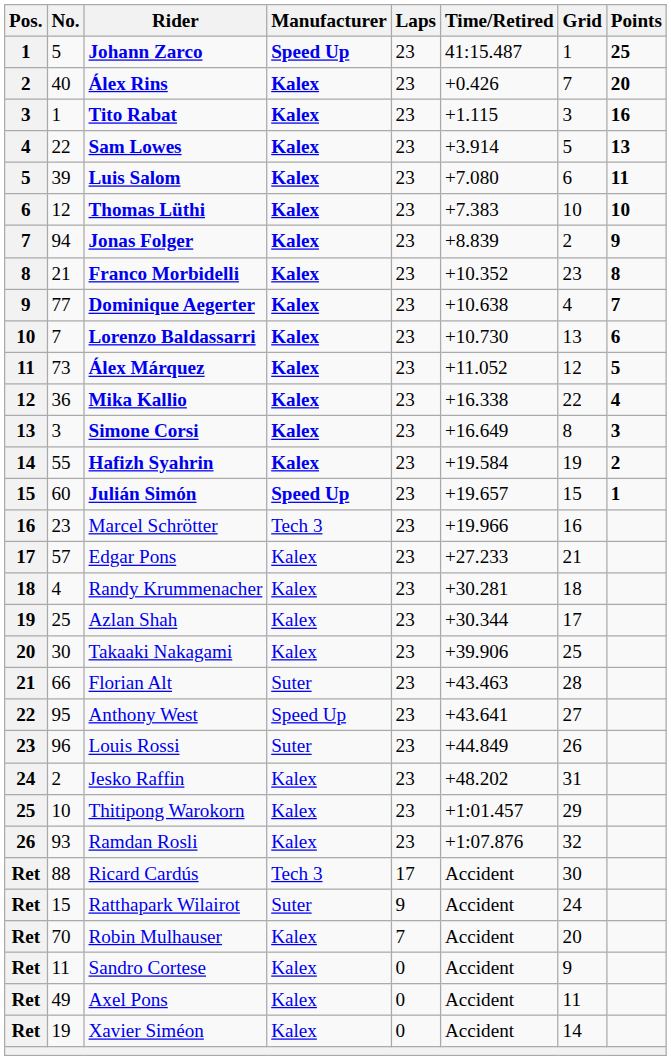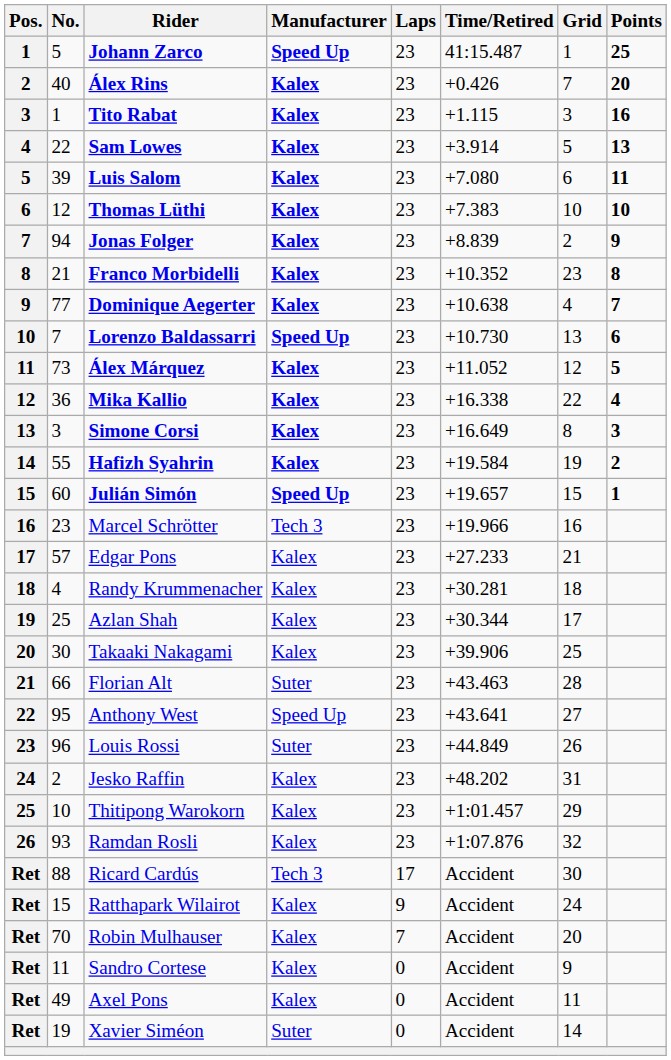 <table class="wikitable" style="font-size: 95%;">
 <tr>
 <th>Pos.</th>
 <th>No.</th>
 <th>Rider</th>
 <th>Manufacturer</th>
 <th>Laps</th>
 <th>Time/Retired</th>
 <th>Grid</th>
 <th>Points</th>
 </tr>
 <tr>
 <th>1</th>
 <td>5</td>
 <td> <strong><a href='#'>Johann Zarco</a></strong></td>
 <td><strong><a href='#'>Speed Up</a></strong></td>
 <td>23</td>
 <td>41:15.487</td>
 <td>1</td>
 <td><strong>25</strong></td>
 </tr>
 <tr>
 <th>2</th>
 <td>40</td>
 <td> <strong><a href='#'>Álex Rins</a></strong></td>
 <td><strong><a href='#'>Kalex</a></strong></td>
 <td>23</td>
 <td>+0.426</td>
 <td>7</td>
 <td><strong>20</strong></td>
 </tr>
 <tr>
 <th>3</th>
 <td>1</td>
 <td> <strong><a href='#'>Tito Rabat</a></strong></td>
 <td><strong><a href='#'>Kalex</a></strong></td>
 <td>23</td>
 <td>+1.115</td>
 <td>3</td>
 <td><strong>16</strong></td>
 </tr>
 <tr>
 <th>4</th>
 <td>22</td>
 <td> <strong><a href='#'>Sam Lowes</a></strong></td>
 <td><strong><a href='#'>Kalex</a></strong></td>
 <td>23</td>
 <td>+3.914</td>
 <td>5</td>
 <td><strong>13</strong></td>
 </tr>
 <tr>
 <th>5</th>
 <td>39</td>
 <td> <strong><a href='#'>Luis Salom</a></strong></td>
 <td><strong><a href='#'>Kalex</a></strong></td>
 <td>23</td>
 <td>+7.080</td>
 <td>6</td>
 <td><strong>11</strong></td>
 </tr>
 <tr>
 <th>6</th>
 <td>12</td>
 <td> <strong><a href='#'>Thomas Lüthi</a></strong></td>
 <td><strong><a href='#'>Kalex</a></strong></td>
 <td>23</td>
 <td>+7.383</td>
 <td>10</td>
 <td><strong>10</strong></td>
 </tr>
 <tr>
 <th>7</th>
 <td>94</td>
 <td> <strong><a href='#'>Jonas Folger</a></strong></td>
 <td><strong><a href='#'>Kalex</a></strong></td>
 <td>23</td>
 <td>+8.839</td>
 <td>2</td>
 <td><strong>9</strong></td>
 </tr>
 <tr>
 <th>8</th>
 <td>21</td>
 <td> <strong><a href='#'>Franco Morbidelli</a></strong></td>
 <td><strong><a href='#'>Kalex</a></strong></td>
 <td>23</td>
 <td>+10.352</td>
 <td>23</td>
 <td><strong>8</strong></td>
 </tr>
 <tr>
 <th>9</th>
 <td>77</td>
 <td> <strong><a href='#'>Dominique Aegerter</a></strong></td>
 <td><strong><a href='#'>Kalex</a></strong></td>
 <td>23</td>
 <td>+10.638</td>
 <td>4</td>
 <td><strong>7</strong></td>
 </tr>
 <tr>
 <th>10</th>
 <td>7</td>
 <td> <strong><a href='#'>Lorenzo Baldassarri</a></strong></td>
-<td><strong><a href='#'>Kalex</a></strong></td>
+<td><strong><a href='#'>Speed Up</a></strong></td>
 <td>23</td>
 <td>+10.730</td>
 <td>13</td>
 <td><strong>6</strong></td>
 </tr>
 <tr>
 <th>11</th>
 <td>73</td>
 <td> <strong><a href='#'>Álex Márquez</a></strong></td>
 <td><strong><a href='#'>Kalex</a></strong></td>
 <td>23</td>
 <td>+11.052</td>
 <td>12</td>
 <td><strong>5</strong></td>
 </tr>
 <tr>
 <th>12</th>
 <td>36</td>
 <td> <strong><a href='#'>Mika Kallio</a></strong></td>
 <td><strong><a href='#'>Kalex</a></strong></td>
 <td>23</td>
 <td>+16.338</td>
 <td>22</td>
 <td><strong>4</strong></td>
 </tr>
 <tr>
 <th>13</th>
 <td>3</td>
 <td> <strong><a href='#'>Simone Corsi</a></strong></td>
 <td><strong><a href='#'>Kalex</a></strong></td>
 <td>23</td>
 <td>+16.649</td>
 <td>8</td>
 <td><strong>3</strong></td>
 </tr>
 <tr>
 <th>14</th>
 <td>55</td>
 <td> <strong><a href='#'>Hafizh Syahrin</a></strong></td>
 <td><strong><a href='#'>Kalex</a></strong></td>
 <td>23</td>
 <td>+19.584</td>
 <td>19</td>
 <td><strong>2</strong></td>
 </tr>
 <tr>
 <th>15</th>
 <td>60</td>
 <td> <strong><a href='#'>Julián Simón</a></strong></td>
 <td><strong><a href='#'>Speed Up</a></strong></td>
 <td>23</td>
 <td>+19.657</td>
 <td>15</td>
 <td><strong>1</strong></td>
 </tr>
 <tr>
 <th>16</th>
 <td>23</td>
 <td> <a href='#'>Marcel Schrötter</a></td>
 <td><a href='#'>Tech 3</a></td>
 <td>23</td>
 <td>+19.966</td>
 <td>16</td>
 <td></td>
 </tr>
 <tr>
 <th>17</th>
 <td>57</td>
 <td> <a href='#'>Edgar Pons</a></td>
 <td><a href='#'>Kalex</a></td>
 <td>23</td>
 <td>+27.233</td>
 <td>21</td>
 <td></td>
 </tr>
 <tr>
 <th>18</th>
 <td>4</td>
 <td> <a href='#'>Randy Krummenacher</a></td>
 <td><a href='#'>Kalex</a></td>
 <td>23</td>
 <td>+30.281</td>
 <td>18</td>
 <td></td>
 </tr>
 <tr>
 <th>19</th>
 <td>25</td>
 <td> <a href='#'>Azlan Shah</a></td>
 <td><a href='#'>Kalex</a></td>
 <td>23</td>
 <td>+30.344</td>
 <td>17</td>
 <td></td>
 </tr>
 <tr>
 <th>20</th>
 <td>30</td>
 <td> <a href='#'>Takaaki Nakagami</a></td>
 <td><a href='#'>Kalex</a></td>
 <td>23</td>
 <td>+39.906</td>
 <td>25</td>
 <td></td>
 </tr>
 <tr>
 <th>21</th>
 <td>66</td>
 <td> <a href='#'>Florian Alt</a></td>
 <td><a href='#'>Suter</a></td>
 <td>23</td>
 <td>+43.463</td>
 <td>28</td>
 <td></td>
 </tr>
 <tr>
 <th>22</th>
 <td>95</td>
 <td> <a href='#'>Anthony West</a></td>
 <td><a href='#'>Speed Up</a></td>
 <td>23</td>
 <td>+43.641</td>
 <td>27</td>
 <td></td>
 </tr>
 <tr>
 <th>23</th>
 <td>96</td>
 <td> <a href='#'>Louis Rossi</a></td>
 <td><a href='#'>Suter</a></td>
 <td>23</td>
 <td>+44.849</td>
 <td>26</td>
 <td></td>
 </tr>
 <tr>
 <th>24</th>
 <td>2</td>
 <td> <a href='#'>Jesko Raffin</a></td>
 <td><a href='#'>Kalex</a></td>
 <td>23</td>
 <td>+48.202</td>
 <td>31</td>
 <td></td>
 </tr>
 <tr>
 <th>25</th>
 <td>10</td>
 <td> <a href='#'>Thitipong Warokorn</a></td>
 <td><a href='#'>Kalex</a></td>
 <td>23</td>
 <td>+1:01.457</td>
 <td>29</td>
 <td></td>
 </tr>
 <tr>
 <th>26</th>
 <td>93</td>
 <td> <a href='#'>Ramdan Rosli</a></td>
 <td><a href='#'>Kalex</a></td>
 <td>23</td>
 <td>+1:07.876</td>
 <td>32</td>
 <td></td>
 </tr>
 <tr>
 <th>Ret</th>
 <td>88</td>
 <td> <a href='#'>Ricard Cardús</a></td>
 <td><a href='#'>Tech 3</a></td>
 <td>17</td>
 <td>Accident</td>
 <td>30</td>
 <td></td>
 </tr>
 <tr>
 <th>Ret</th>
 <td>15</td>
 <td> <a href='#'>Ratthapark Wilairot</a></td>
-<td><a href='#'>Suter</a></td>
+<td><a href='#'>Kalex</a></td>
 <td>9</td>
 <td>Accident</td>
 <td>24</td>
 <td></td>
 </tr>
 <tr>
 <th>Ret</th>
 <td>70</td>
 <td> <a href='#'>Robin Mulhauser</a></td>
 <td><a href='#'>Kalex</a></td>
 <td>7</td>
 <td>Accident</td>
 <td>20</td>
 <td></td>
 </tr>
 <tr>
 <th>Ret</th>
 <td>11</td>
 <td> <a href='#'>Sandro Cortese</a></td>
 <td><a href='#'>Kalex</a></td>
 <td>0</td>
 <td>Accident</td>
 <td>9</td>
 <td></td>
 </tr>
 <tr>
 <th>Ret</th>
 <td>49</td>
 <td> <a href='#'>Axel Pons</a></td>
 <td><a href='#'>Kalex</a></td>
 <td>0</td>
 <td>Accident</td>
 <td>11</td>
 <td></td>
 </tr>
 <tr>
 <th>Ret</th>
 <td>19</td>
 <td> <a href='#'>Xavier Siméon</a></td>
-<td><a href='#'>Kalex</a></td>
+<td><a href='#'>Suter</a></td>
 <td>0</td>
 <td>Accident</td>
 <td>14</td>
 <td></td>
 </tr>
 <tr>
 <th colspan=8></th>
 </tr>
 </table>
